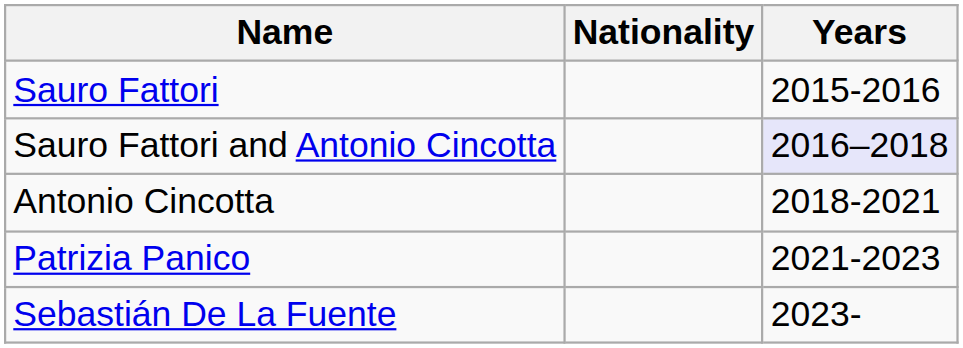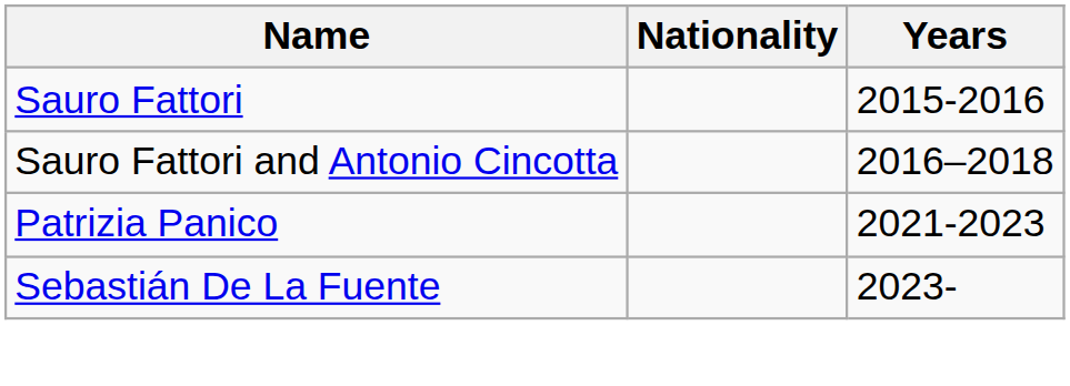 <table class="wikitable" style="text-align: center">
 <tr>
 <th>Name</th>
 <th>Nationality</th>
 <th>Years</th>
 </tr>
 <tr>
 <td align="left"><a href='#'>Sauro Fattori</a></td>
 <td align="left"></td>
 <td align="left">2015-2016</td>
 </tr>
 <tr>
 <td align="left">Sauro Fattori and <a href='#'>Antonio Cincotta</a></td>
 <td align="left"></td>
-<td align="left" style="background: lavender;">2016–2018</td>
-</tr>
-<tr>
-<td align="left">Antonio Cincotta</td>
-<td align="left"></td>
-<td align="left">2018-2021</td>
+<td align="left">2016–2018</td>
 </tr>
 <tr>
 <td align="left"><a href='#'>Patrizia Panico</a></td>
 <td align="left"></td>
 <td align="left">2021-2023</td>
 </tr>
 <tr>
 <td align="left"><a href='#'>Sebastián De La Fuente</a></td>
 <td align="left"></td>
 <td align="left">2023-</td>
 </tr>
 </table>
